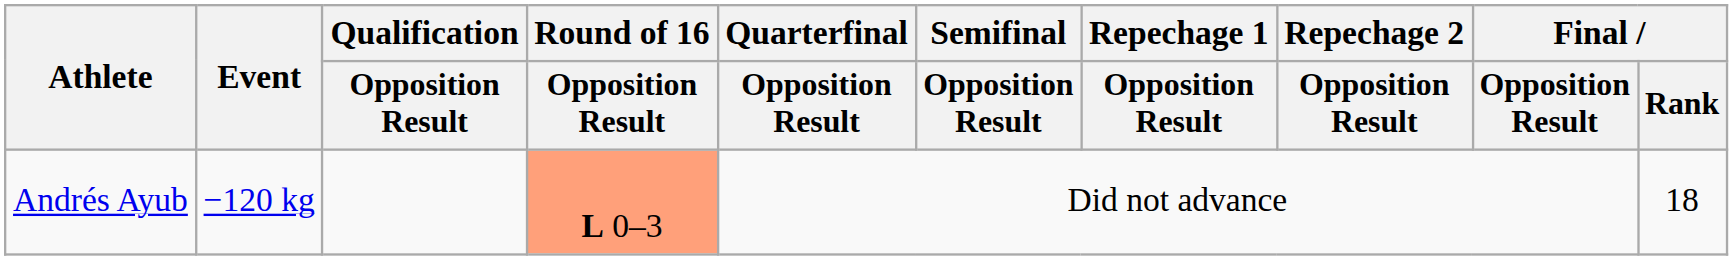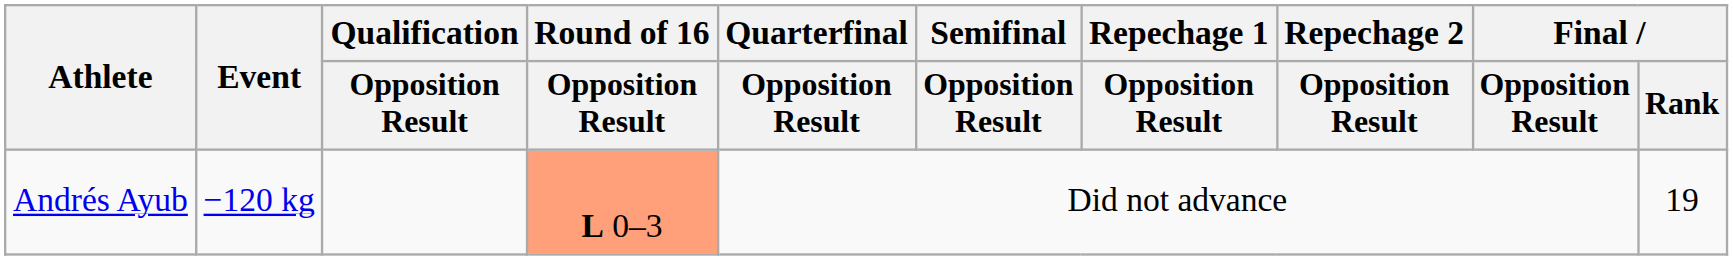 <table class="wikitable" style="font-size:90%">
 <tr>
 <th rowspan="2">Athlete</th>
 <th rowspan="2">Event</th>
 <th>Qualification</th>
 <th>Round of 16</th>
 <th>Quarterfinal</th>
 <th>Semifinal</th>
 <th>Repechage 1</th>
 <th>Repechage 2</th>
 <th colspan=2>Final / </th>
 </tr>
 <tr style="font-size: 95%">
 <th>Opposition<br>Result</th>
 <th>Opposition<br>Result</th>
 <th>Opposition<br>Result</th>
 <th>Opposition<br>Result</th>
 <th>Opposition<br>Result</th>
 <th>Opposition<br>Result</th>
 <th>Opposition<br>Result</th>
 <th>Rank</th>
 </tr>
 <tr align=center>
 <td align=left><a href='#'>Andrés Ayub</a></td>
 <td align=left><a href='#'>−120 kg</a></td>
 <td></td>
 <td style="background: lightsalmon;"><br><strong>L</strong> 0–3 <sup></sup></td>
 <td colspan=5>Did not advance</td>
-<td>18</td>
+<td>19</td>
 </tr>
 </table>
